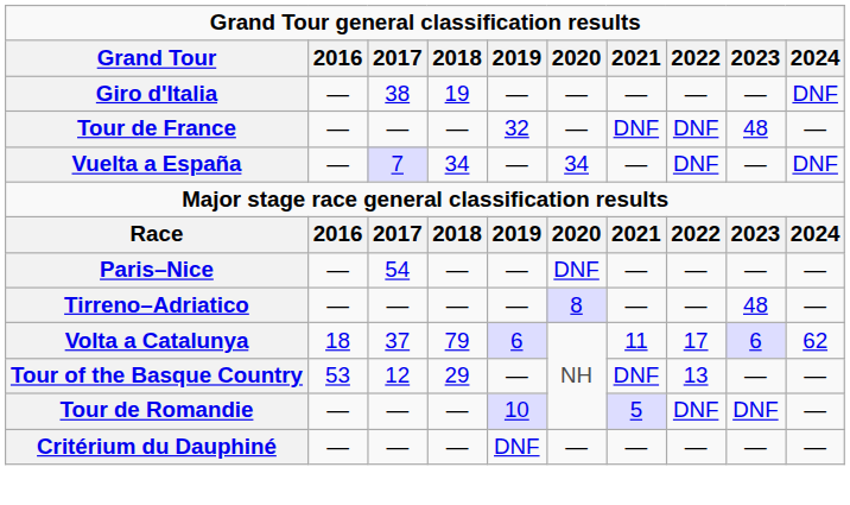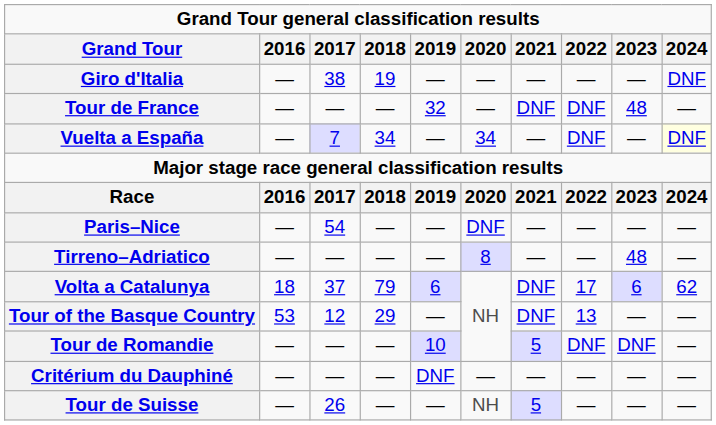 <table class="wikitable plainrowheaders">
 <tr>
 <td colspan=10 align="center"><strong>Grand Tour general classification results</strong></td>
 </tr>
 <tr>
 <th scope="col"><a href='#'>Grand Tour</a></th>
 <th scope="col">2016</th>
 <th scope="col">2017</th>
 <th scope="col">2018</th>
 <th scope="col">2019</th>
 <th scope="col">2020</th>
 <th scope="col">2021</th>
 <th scope="col">2022</th>
 <th scope="col">2023</th>
 <th scope="col">2024</th>
 </tr>
 <tr style="text-align:center;">
 <th scope="row"> <a href='#'>Giro d'Italia</a></th>
 <td>—</td>
 <td><a href='#'>38</a></td>
 <td><a href='#'>19</a></td>
 <td>—</td>
 <td>—</td>
 <td>—</td>
 <td>—</td>
 <td>—</td>
 <td><a href='#'>DNF</a></td>
 </tr>
 <tr style="text-align:center;">
 <th scope="row"> <a href='#'>Tour de France</a></th>
 <td>—</td>
 <td>—</td>
 <td>—</td>
 <td><a href='#'>32</a></td>
 <td>—</td>
 <td><a href='#'>DNF</a></td>
 <td><a href='#'>DNF</a></td>
 <td><a href='#'>48</a></td>
 <td>—</td>
 </tr>
 <tr style="text-align:center;">
 <th scope="row"> <a href='#'>Vuelta a España</a></th>
 <td>—</td>
 <td style="background:#ddf;"><a href='#'>7</a></td>
 <td><a href='#'>34</a></td>
 <td>—</td>
 <td><a href='#'>34</a></td>
 <td>—</td>
 <td><a href='#'>DNF</a></td>
 <td>—</td>
-<td><a href='#'>DNF</a></td>
+<td style="background: lightyellow;"><a href='#'>DNF</a></td>
 </tr>
 <tr>
 <td colspan=10 align="center"><strong>Major stage race general classification results</strong></td>
 </tr>
 <tr>
 <th>Race</th>
 <th scope="col">2016</th>
 <th scope="col">2017</th>
 <th scope="col">2018</th>
 <th scope="col">2019</th>
 <th scope="col">2020</th>
 <th scope="col">2021</th>
 <th scope="col">2022</th>
 <th scope="col">2023</th>
 <th scope="col">2024</th>
 </tr>
 <tr style="text-align:center;">
 <th scope="row"> <a href='#'>Paris–Nice</a></th>
 <td>—</td>
 <td><a href='#'>54</a></td>
 <td>—</td>
 <td>—</td>
 <td><a href='#'>DNF</a></td>
 <td>—</td>
 <td>—</td>
 <td>—</td>
 <td>—</td>
 </tr>
 <tr style="text-align:center;">
 <th scope="row"> <a href='#'>Tirreno–Adriatico</a></th>
 <td>—</td>
 <td>—</td>
 <td>—</td>
 <td>—</td>
 <td style="background:#ddf;"><a href='#'>8</a></td>
 <td>—</td>
 <td>—</td>
 <td><a href='#'>48</a></td>
 <td>—</td>
 </tr>
 <tr style="text-align:center;">
 <th scope="row"> <a href='#'>Volta a Catalunya</a></th>
 <td><a href='#'>18</a></td>
 <td><a href='#'>37</a></td>
 <td><a href='#'>79</a></td>
 <td style="background:#ddf;"><a href='#'>6</a></td>
 <td style="color:#4d4d4d;" rowspan=3>NH</td>
-<td><a href='#'>11</a></td>
+<td><a href='#'>DNF</a></td>
 <td><a href='#'>17</a></td>
 <td style="background:#ddf;"><a href='#'>6</a></td>
 <td><a href='#'>62</a></td>
 </tr>
 <tr style="text-align:center;">
 <th scope="row"> <a href='#'>Tour of the Basque Country</a></th>
 <td><a href='#'>53</a></td>
 <td><a href='#'>12</a></td>
 <td><a href='#'>29</a></td>
 <td>—</td>
 <td><a href='#'>DNF</a></td>
 <td><a href='#'>13</a></td>
 <td>—</td>
 <td>—</td>
 </tr>
 <tr style="text-align:center;">
 <th scope="row"> <a href='#'>Tour de Romandie</a></th>
 <td>—</td>
 <td>—</td>
 <td>—</td>
 <td style="background:#ddf;"><a href='#'>10</a></td>
 <td style="background:#ddf;"><a href='#'>5</a></td>
 <td><a href='#'>DNF</a></td>
 <td><a href='#'>DNF</a></td>
 <td>—</td>
 </tr>
 <tr style="text-align:center;">
 <th scope="row"> <a href='#'>Critérium du Dauphiné</a></th>
 <td>—</td>
 <td>—</td>
 <td>—</td>
 <td><a href='#'>DNF</a></td>
 <td>—</td>
 <td>—</td>
 <td>—</td>
 <td>—</td>
 <td>—</td>
 </tr>
+<tr style="text-align:center;">
+<th scope="row"> <a href='#'>Tour de Suisse</a></th>
+<td>—</td>
+<td><a href='#'>26</a></td>
+<td>—</td>
+<td>—</td>
+<td style="color:#4d4d4d;">NH</td>
+<td style="background:#ddf;"><a href='#'>5</a></td>
+<td>—</td>
+<td>—</td>
+<td>—</td>
+</tr>
 </table>
